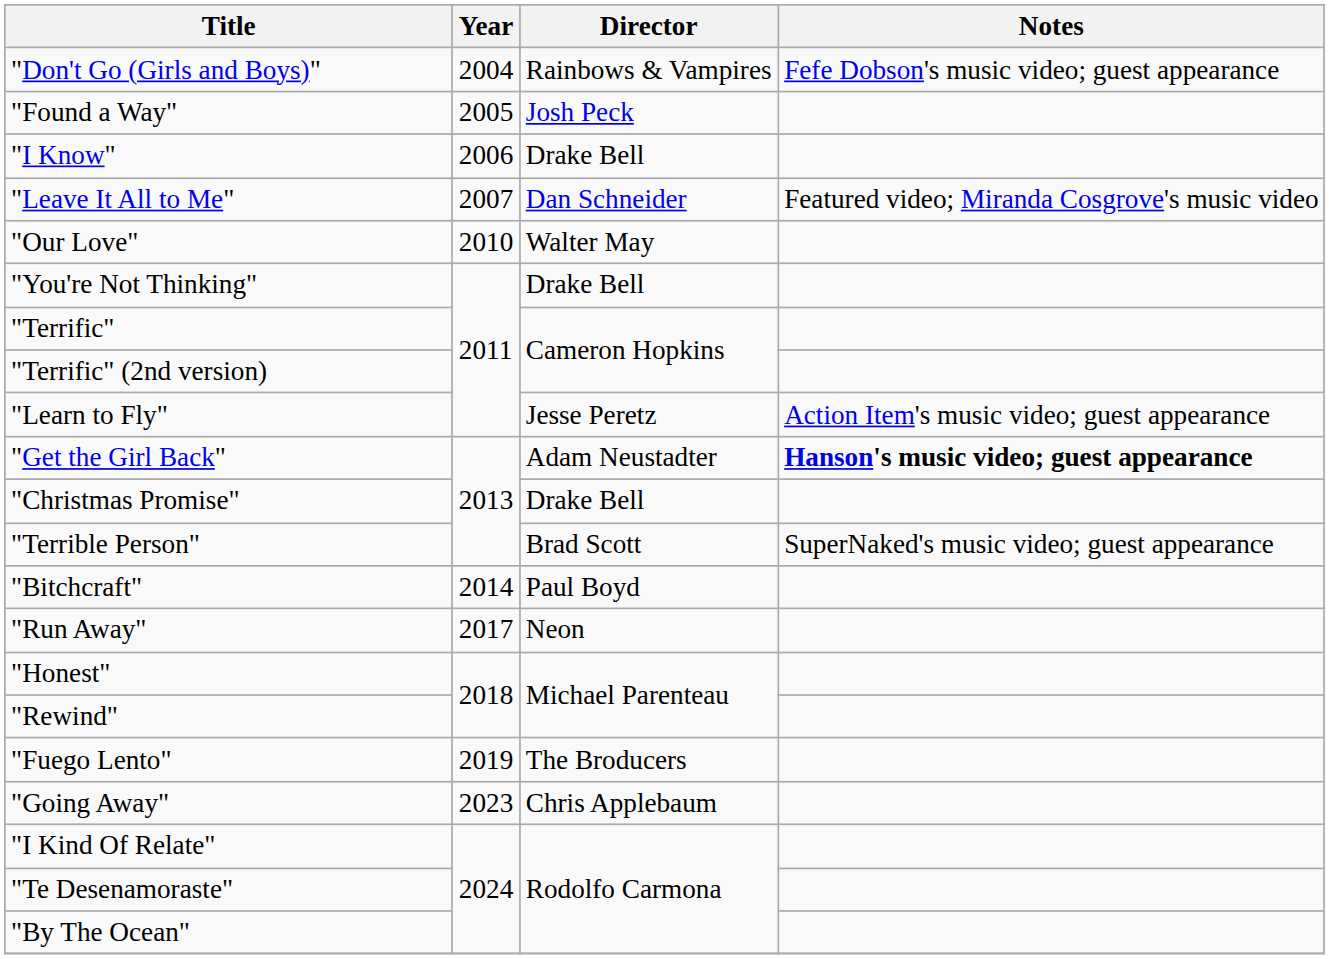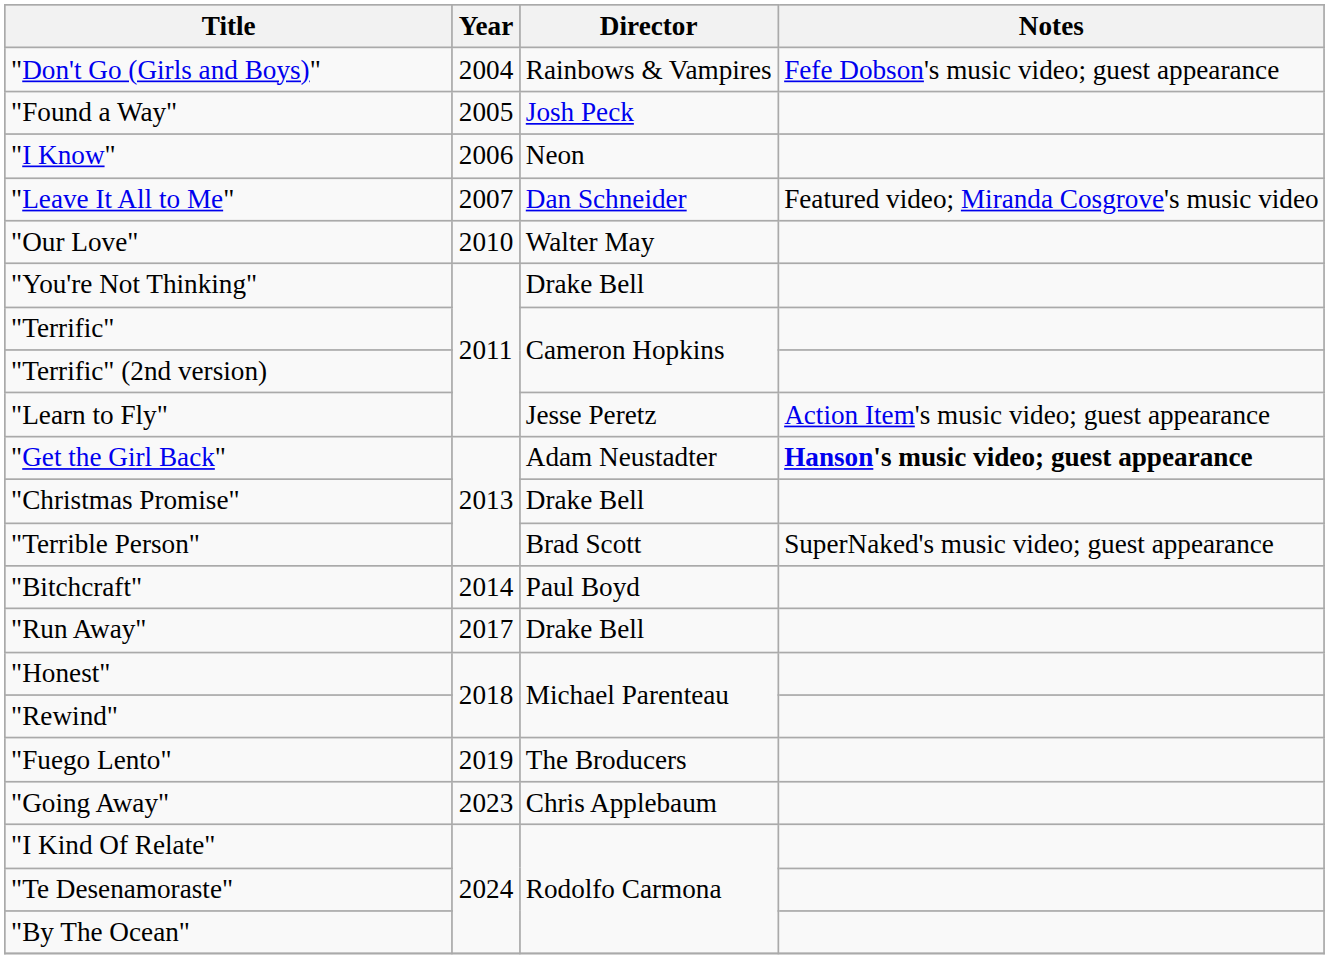 <table class="wikitable">
 <tr>
 <th scope="col" style="width:16em;">Title</th>
 <th>Year</th>
 <th>Director</th>
 <th>Notes</th>
 </tr>
 <tr>
 <td scope="row">"<a href='#'>Don't Go (Girls and Boys)</a>"</td>
 <td>2004</td>
 <td>Rainbows & Vampires</td>
 <td><a href='#'>Fefe Dobson</a>'s music video; guest appearance</td>
 </tr>
 <tr>
 <td scope="row">"Found a Way"</td>
 <td>2005</td>
 <td><a href='#'>Josh Peck</a></td>
 <td></td>
 </tr>
 <tr>
 <td scope="row">"<a href='#'>I Know</a>"</td>
 <td>2006</td>
-<td>Drake Bell</td>
+<td>Neon</td>
 <td></td>
 </tr>
 <tr>
 <td scope="row">"<a href='#'>Leave It All to Me</a>"</td>
 <td>2007</td>
 <td><a href='#'>Dan Schneider</a></td>
 <td>Featured video; <a href='#'>Miranda Cosgrove</a>'s music video</td>
 </tr>
 <tr>
 <td scope="row">"Our Love"</td>
 <td>2010</td>
 <td>Walter May</td>
 <td></td>
 </tr>
 <tr>
 <td scope="row">"You're Not Thinking"</td>
 <td rowspan=4>2011</td>
 <td>Drake Bell</td>
 <td></td>
 </tr>
 <tr>
 <td scope="row">"Terrific"</td>
 <td rowspan=2>Cameron Hopkins</td>
 <td></td>
 </tr>
 <tr>
 <td scope="row">"Terrific" (2nd version)</td>
 <td></td>
 </tr>
 <tr>
 <td scope="row">"Learn to Fly"</td>
 <td>Jesse Peretz</td>
 <td><a href='#'>Action Item</a>'s music video; guest appearance</td>
 </tr>
 <tr>
 <td scope="row">"<a href='#'>Get the Girl Back</a>"</td>
 <td rowspan=3>2013</td>
 <td>Adam Neustadter</td>
 <td><strong><a href='#'>Hanson</a>'s music video; guest appearance</strong></td>
 </tr>
 <tr>
 <td scope="row">"Christmas Promise"</td>
 <td>Drake Bell</td>
 <td></td>
 </tr>
 <tr>
 <td scope="row">"Terrible Person"</td>
 <td>Brad Scott</td>
 <td>SuperNaked's music video; guest appearance</td>
 </tr>
 <tr>
 <td scope="row">"Bitchcraft"</td>
 <td>2014</td>
 <td>Paul Boyd</td>
 <td></td>
 </tr>
 <tr>
 <td scope="row">"Run Away"</td>
 <td>2017</td>
-<td>Neon</td>
+<td>Drake Bell</td>
 <td></td>
 </tr>
 <tr>
 <td scope="row">"Honest"</td>
 <td rowspan=2>2018</td>
 <td rowspan=2>Michael Parenteau</td>
 <td></td>
 </tr>
 <tr>
 <td scope="row">"Rewind"</td>
 <td></td>
 </tr>
 <tr>
 <td scope="row">"Fuego Lento"</td>
 <td>2019</td>
 <td>The Broducers</td>
 <td></td>
 </tr>
 <tr>
 <td>"Going Away"</td>
 <td>2023</td>
 <td>Chris Applebaum</td>
 <td></td>
 </tr>
 <tr>
 <td scope="row">"I Kind Of Relate"</td>
 <td rowspan=3>2024</td>
 <td rowspan=3>Rodolfo Carmona</td>
 <td></td>
 </tr>
 <tr>
 <td scope="row">"Te Desenamoraste"</td>
 <td></td>
 </tr>
 <tr>
 <td scope="row">"By The Ocean"</td>
 <td></td>
 </tr>
 <tr>
 </tr>
 </table>
